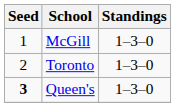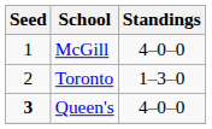 <table class="wikitable">
 <tr>
 <th>Seed</th>
 <th>School</th>
 <th>Standings</th>
 </tr>
 <tr>
 <td align=center>1</td>
 <td><a href='#'>McGill</a></td>
-<td align=center>1–3–0</td>
+<td align=center>4–0–0</td>
 </tr>
 <tr>
 <td align=center>2</td>
 <td><a href='#'>Toronto</a></td>
 <td align=center>1–3–0</td>
 </tr>
 <tr>
 <td align=center><strong>3</strong></td>
 <td><a href='#'>Queen's</a></td>
-<td align=center>1–3–0</td>
+<td align=center>4–0–0</td>
 </tr>
 <tr>
 </tr>
 </table>
